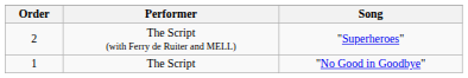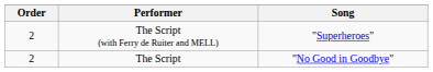 <table class="wikitable" style="text-align:center; width:50%;">
 <tr>
 </tr>
 <tr>
 <th>Order</th>
 <th>Performer</th>
 <th>Song</th>
 </tr>
 <tr>
 <td>2</td>
 <td>The Script <br><small>(with Ferry de Ruiter and MELL)</small></td>
 <td>"<a href='#'>Superheroes</a>"</td>
 </tr>
 <tr>
-<td>1</td>
+<td>2</td>
 <td>The Script</td>
 <td>"<a href='#'>No Good in Goodbye</a>"</td>
 </tr>
 </table>
